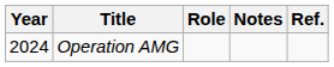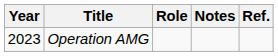 <table class="wikitable sortable">
 <tr>
 <th>Year</th>
 <th>Title</th>
 <th>Role</th>
 <th class="unsortable">Notes</th>
 <th class="unsortable">Ref.</th>
 </tr>
 <tr>
-<td>2024</td>
+<td>2023</td>
 <td><em>Operation AMG</em></td>
 <td></td>
 <td></td>
 <td></td>
 </tr>
 </table>
